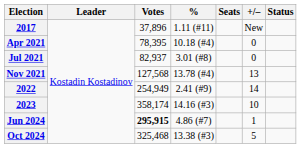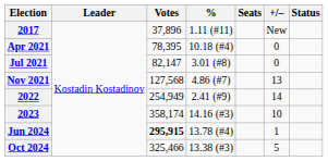 <table class="wikitable" style="text-align:center">
 <tr>
 <th>Election</th>
 <th>Leader</th>
 <th>Votes</th>
 <th>%</th>
 <th>Seats</th>
 <th>+/–</th>
 <th>Status</th>
 </tr>
 <tr>
 <th><a href='#'>2017</a></th>
 <td rowspan=8><a href='#'>Kostadin Kostadinov</a></td>
 <td>37,896</td>
 <td>1.11 (#11)</td>
 <td></td>
 <td>New</td>
 <td></td>
 </tr>
 <tr>
 <th><a href='#'>Apr 2021</a></th>
 <td>78,395</td>
 <td>10.18 (#4)</td>
 <td></td>
 <td> 0</td>
 <td></td>
 </tr>
 <tr>
 <th><a href='#'>Jul 2021</a></th>
-<td>82,937</td>
+<td>82,147</td>
 <td>3.01 (#8)</td>
 <td></td>
 <td> 0</td>
 <td></td>
 </tr>
 <tr>
 <th><a href='#'>Nov 2021</a></th>
 <td>127,568</td>
-<td>13.78 (#4)</td>
+<td>4.86 (#7)</td>
 <td></td>
 <td> 13</td>
 <td></td>
 </tr>
 <tr>
 <th><a href='#'>2022</a></th>
 <td>254,949</td>
 <td>2.41 (#9)</td>
 <td></td>
 <td> 14</td>
 <td></td>
 </tr>
 <tr>
 <th><a href='#'>2023</a></th>
 <td>358,174</td>
 <td>14.16 (#3)</td>
 <td></td>
 <td> 10</td>
 <td></td>
 </tr>
 <tr>
 <th><a href='#'>Jun 2024</a></th>
 <td><strong>295,915</strong></td>
-<td>4.86 (#7)</td>
+<td>13.78 (#4)</td>
 <td></td>
 <td> 1</td>
 <td></td>
 </tr>
 <tr>
 <th><a href='#'>Oct 2024</a></th>
-<td>325,468</td>
+<td>325,466</td>
 <td>13.38 (#3)</td>
 <td></td>
 <td> 5</td>
 <td></td>
 </tr>
 </table>
